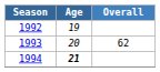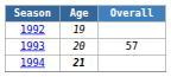 <table class="wikitable" style="font-size:95%; text-align:center; border:grey solid 1px; border-collapse:collapse; background:#ffffff;">
 <tr>
 <th style="background-color:#369; color:white; width:60px;"> Season </th>
 <th style="background-color:#369; color:white; width:40px;"> Age </th>
 <th style="background-color:#4180be; color:white; width:75px;">Overall</th>
 </tr>
 <tr>
 <td><a href='#'>1992</a></td>
 <td><em>19</em></td>
 <td></td>
 </tr>
 <tr>
 <td><a href='#'>1993</a></td>
 <td><em>20</em></td>
-<td>62</td>
+<td>57</td>
 </tr>
 <tr>
 <td><a href='#'>1994</a></td>
 <td><strong><em>21</em></strong></td>
 <td></td>
 </tr>
 <tr>
 </tr>
 </table>
